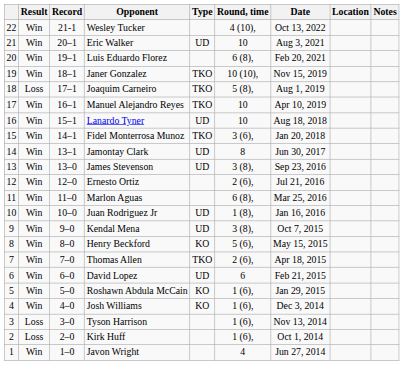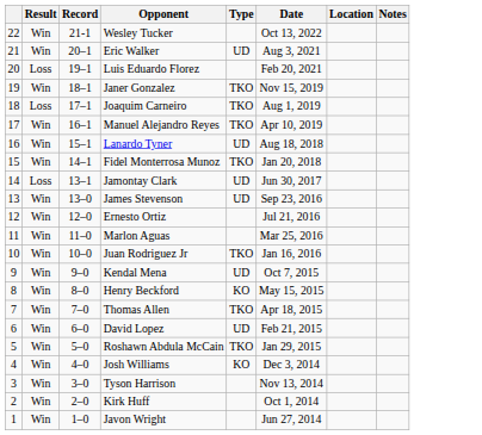 <table class="wikitable" style="text-align:center">
 <tr>
 <th></th>
 <th>Result</th>
 <th>Record</th>
 <th>Opponent</th>
 <th>Type</th>
-<th>Round, time</th>
 <th>Date</th>
 <th>Location</th>
 <th>Notes</th>
 </tr>
 <tr>
 <td>22</td>
 <td>Win</td>
 <td>21-1</td>
 <td align=left>Wesley Tucker</td>
 <td></td>
-<td>4 (10), </td>
 <td>Oct 13, 2022</td>
 <td style="text-align:left;"></td>
 <td></td>
 </tr>
 <tr>
 <td>21</td>
 <td>Win</td>
 <td>20–1</td>
 <td align=left>Eric Walker</td>
 <td>UD</td>
-<td>10</td>
 <td>Aug 3, 2021</td>
 <td style="text-align:left;"></td>
 <td style="text-align:left;"></td>
 </tr>
 <tr>
 <td>20</td>
-<td>Win</td>
+<td>Loss</td>
 <td>19–1</td>
 <td align=left>Luis Eduardo Florez</td>
 <td></td>
-<td>6 (8), </td>
 <td>Feb 20, 2021</td>
 <td style="text-align:left;"></td>
 <td></td>
 </tr>
 <tr>
 <td>19</td>
 <td>Win</td>
 <td>18–1</td>
 <td align=left>Janer Gonzalez</td>
 <td>TKO</td>
-<td>10 (10), </td>
 <td>Nov 15, 2019</td>
 <td style="text-align:left;"></td>
 <td style="text-align:left;"></td>
 </tr>
 <tr>
 <td>18</td>
 <td>Loss</td>
 <td>17–1</td>
 <td align=left>Joaquim Carneiro</td>
 <td>TKO</td>
-<td>5 (8), </td>
 <td>Aug 1, 2019</td>
 <td style="text-align:left;"></td>
 <td></td>
 </tr>
 <tr>
 <td>17</td>
 <td>Win</td>
 <td>16–1</td>
 <td align=left>Manuel Alejandro Reyes</td>
 <td>TKO</td>
-<td>10</td>
 <td>Apr 10, 2019</td>
 <td style="text-align:left;"></td>
 <td style="text-align:left;"></td>
 </tr>
 <tr>
 <td>16</td>
 <td>Win</td>
 <td>15–1</td>
 <td align=left><a href='#'>Lanardo Tyner</a></td>
 <td>UD</td>
-<td>10</td>
 <td>Aug 18, 2018</td>
 <td style="text-align:left;"></td>
 <td style="text-align:left;"></td>
 </tr>
 <tr>
 <td>15</td>
 <td>Win</td>
 <td>14–1</td>
 <td align=left>Fidel Monterrosa Munoz</td>
 <td>TKO</td>
-<td>3 (6), </td>
 <td>Jan 20, 2018</td>
 <td style="text-align:left;"></td>
 <td></td>
 </tr>
 <tr>
 <td>14</td>
-<td>Win</td>
+<td>Loss</td>
 <td>13–1</td>
 <td align=left>Jamontay Clark</td>
 <td>UD</td>
-<td>8</td>
 <td>Jun 30, 2017</td>
 <td style="text-align:left;"></td>
 <td></td>
 </tr>
 <tr>
 <td>13</td>
 <td>Win</td>
 <td>13–0</td>
 <td align=left>James Stevenson</td>
 <td>UD</td>
-<td>3 (8), </td>
 <td>Sep 23, 2016</td>
 <td style="text-align:left;"></td>
 <td style="text-align:left;"></td>
 </tr>
 <tr>
 <td>12</td>
 <td>Win</td>
 <td>12–0</td>
 <td align=left>Ernesto Ortiz</td>
 <td></td>
-<td>2 (6), </td>
 <td>Jul 21, 2016</td>
 <td style="text-align:left;"></td>
 <td></td>
 </tr>
 <tr>
 <td>11</td>
 <td>Win</td>
 <td>11–0</td>
 <td align=left>Marlon Aguas</td>
 <td></td>
-<td>6 (8), </td>
 <td>Mar 25, 2016</td>
 <td style="text-align:left;"></td>
 <td></td>
 </tr>
 <tr>
 <td>10</td>
 <td>Win</td>
 <td>10–0</td>
 <td align=left>Juan Rodriguez Jr</td>
-<td>UD</td>
-<td>1 (8), </td>
+<td>TKO</td>
 <td>Jan 16, 2016</td>
 <td style="text-align:left;"></td>
 <td></td>
 </tr>
 <tr>
 <td>9</td>
 <td>Win</td>
 <td>9–0</td>
 <td align=left>Kendal Mena</td>
 <td>UD</td>
-<td>3 (8), </td>
 <td>Oct 7, 2015</td>
 <td style="text-align:left;"></td>
 <td></td>
 </tr>
 <tr>
 <td>8</td>
 <td>Win</td>
 <td>8–0</td>
 <td align=left>Henry Beckford</td>
 <td>KO</td>
-<td>5 (6), </td>
 <td>May 15, 2015</td>
 <td style="text-align:left;"></td>
 <td></td>
 </tr>
 <tr>
 <td>7</td>
 <td>Win</td>
 <td>7–0</td>
 <td align=left>Thomas Allen</td>
 <td>TKO</td>
-<td>2 (6), </td>
 <td>Apr 18, 2015</td>
 <td style="text-align:left;"></td>
 <td></td>
 </tr>
 <tr>
 <td>6</td>
 <td>Win</td>
 <td>6–0</td>
 <td align=left>David Lopez</td>
 <td>UD</td>
-<td>6</td>
 <td>Feb 21, 2015</td>
 <td style="text-align:left;"></td>
 <td></td>
 </tr>
 <tr>
 <td>5</td>
 <td>Win</td>
 <td>5–0</td>
 <td align=left>Roshawn Abdula McCain</td>
-<td>KO</td>
-<td>1 (6), </td>
+<td>TKO</td>
 <td>Jan 29, 2015</td>
 <td style="text-align:left;"></td>
 <td></td>
 </tr>
 <tr>
 <td>4</td>
 <td>Win</td>
 <td>4–0</td>
 <td align=left>Josh Williams</td>
 <td>KO</td>
-<td>1 (6), </td>
 <td>Dec 3, 2014</td>
 <td style="text-align:left;"></td>
 <td></td>
 </tr>
 <tr>
 <td>3</td>
-<td>Loss</td>
+<td>Win</td>
 <td>3–0</td>
 <td align=left>Tyson Harrison</td>
 <td></td>
-<td>1 (6), </td>
 <td>Nov 13, 2014</td>
 <td style="text-align:left;"></td>
 <td></td>
 </tr>
 <tr>
 <td>2</td>
-<td>Loss</td>
+<td>Win</td>
 <td>2–0</td>
 <td align=left>Kirk Huff</td>
 <td></td>
-<td>1 (6), </td>
 <td>Oct 1, 2014</td>
 <td style="text-align:left;"></td>
 <td></td>
 </tr>
 <tr>
 <td>1</td>
 <td>Win</td>
 <td>1–0</td>
 <td align=left>Javon Wright</td>
 <td></td>
-<td>4</td>
 <td>Jun 27, 2014</td>
 <td align=left></td>
 <td></td>
 </tr>
 </table>
